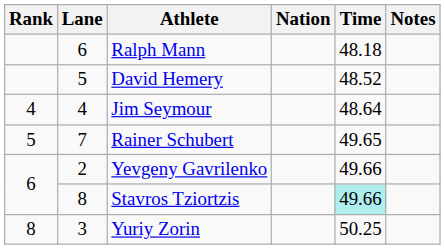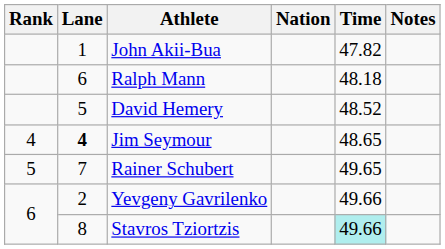 <table class="wikitable sortable" style="text-align:center">
 <tr>
 <th>Rank</th>
 <th>Lane</th>
 <th>Athlete</th>
 <th>Nation</th>
 <th>Time</th>
 <th>Notes</th>
+</tr>
+<tr>
+<td></td>
+<td>1</td>
+<td align=left><a href='#'>John Akii-Bua</a></td>
+<td align=left></td>
+<td>47.82</td>
+<td></td>
 </tr>
 <tr>
 <td></td>
 <td>6</td>
 <td align=left><a href='#'>Ralph Mann</a></td>
 <td align=left></td>
 <td>48.18</td>
 <td></td>
 </tr>
 <tr>
 <td></td>
 <td>5</td>
 <td align=left><a href='#'>David Hemery</a></td>
 <td align=left></td>
 <td>48.52</td>
 <td></td>
 </tr>
 <tr>
 <td>4</td>
-<td>4</td>
+<td><strong>4</strong></td>
 <td align=left><a href='#'>Jim Seymour</a></td>
 <td align=left></td>
-<td>48.64</td>
+<td>48.65</td>
 <td></td>
 </tr>
 <tr>
 <td>5</td>
 <td>7</td>
 <td align=left><a href='#'>Rainer Schubert</a></td>
 <td align=left></td>
 <td>49.65</td>
 <td></td>
 </tr>
 <tr>
 <td rowspan=2>6</td>
 <td>2</td>
 <td align=left><a href='#'>Yevgeny Gavrilenko</a></td>
 <td align=left></td>
 <td>49.66</td>
 <td></td>
 </tr>
 <tr>
 <td>8</td>
 <td align=left><a href='#'>Stavros Tziortzis</a></td>
 <td align=left></td>
 <td style="background: paleturquoise;">49.66</td>
 <td></td>
 </tr>
-<tr>
-<td>8</td>
-<td>3</td>
-<td align=left><a href='#'>Yuriy Zorin</a></td>
-<td align=left></td>
-<td>50.25</td>
-<td></td>
-</tr>
 </table>
